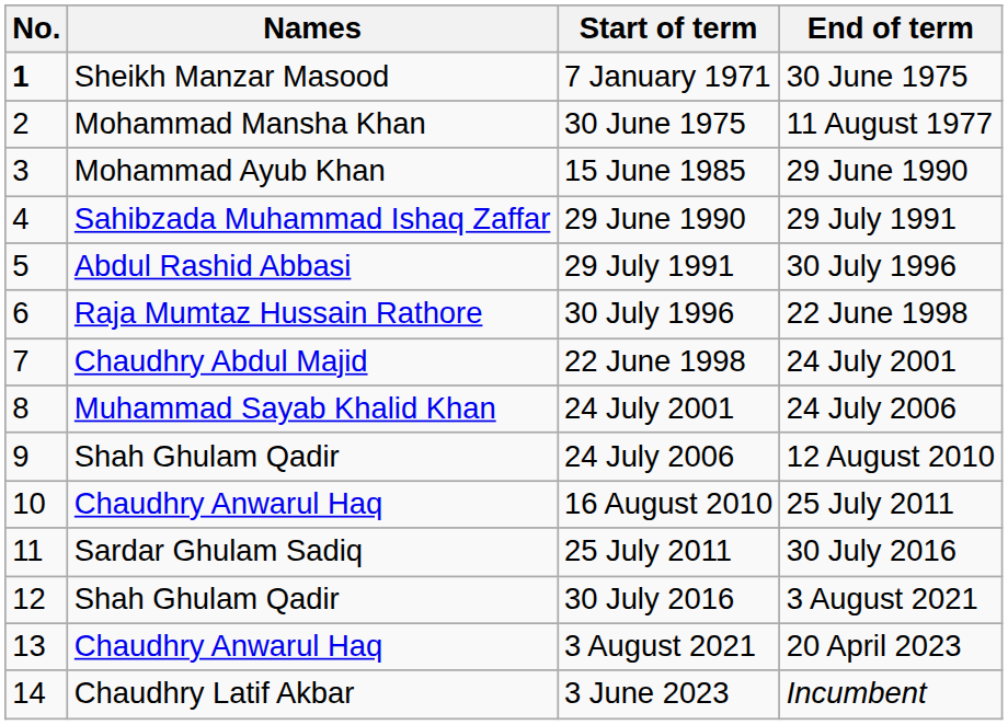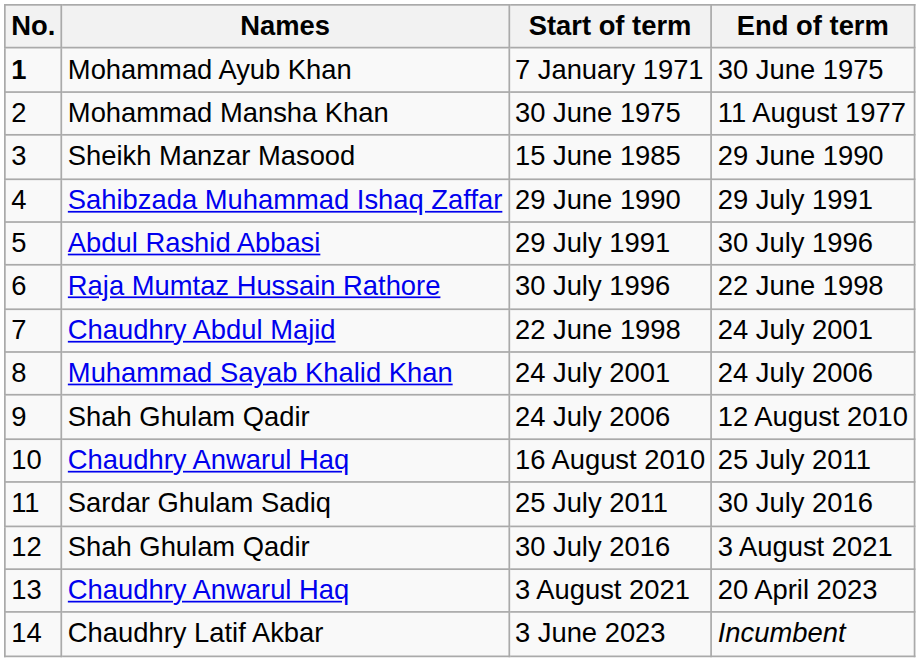 <table class="wikitable">
 <tr>
 <th>No.</th>
 <th>Names</th>
 <th>Start of term</th>
 <th>End of term</th>
 </tr>
 <tr>
 <td><strong>1</strong></td>
-<td>Sheikh Manzar Masood</td>
+<td>Mohammad Ayub Khan</td>
 <td>7 January 1971</td>
 <td>30 June 1975</td>
 </tr>
 <tr>
 <td>2</td>
 <td>Mohammad Mansha Khan</td>
 <td>30 June 1975</td>
 <td>11 August 1977</td>
 </tr>
 <tr>
 <td>3</td>
-<td>Mohammad Ayub Khan</td>
+<td>Sheikh Manzar Masood</td>
 <td>15 June 1985</td>
 <td>29 June 1990</td>
 </tr>
 <tr>
 <td>4</td>
 <td><a href='#'>Sahibzada Muhammad Ishaq Zaffar</a></td>
 <td>29 June 1990</td>
 <td>29 July 1991</td>
 </tr>
 <tr>
 <td>5</td>
 <td><a href='#'>Abdul Rashid Abbasi</a></td>
 <td>29 July 1991</td>
 <td>30 July 1996</td>
 </tr>
 <tr>
 <td>6</td>
 <td><a href='#'>Raja Mumtaz Hussain Rathore</a></td>
 <td>30 July 1996</td>
 <td>22 June 1998</td>
 </tr>
 <tr>
 <td>7</td>
 <td><a href='#'>Chaudhry Abdul Majid</a></td>
 <td>22 June 1998</td>
 <td>24 July 2001</td>
 </tr>
 <tr>
 <td>8</td>
 <td><a href='#'>Muhammad Sayab Khalid Khan</a></td>
 <td>24 July 2001</td>
 <td>24 July 2006</td>
 </tr>
 <tr>
 <td>9</td>
 <td>Shah Ghulam Qadir</td>
 <td>24 July 2006</td>
 <td>12 August 2010</td>
 </tr>
 <tr>
 <td>10</td>
 <td><a href='#'>Chaudhry Anwarul Haq</a></td>
 <td>16 August 2010</td>
 <td>25 July 2011</td>
 </tr>
 <tr>
 <td>11</td>
 <td>Sardar Ghulam Sadiq</td>
 <td>25 July 2011</td>
 <td>30 July 2016</td>
 </tr>
 <tr>
 <td>12</td>
 <td>Shah Ghulam Qadir</td>
 <td>30 July 2016</td>
 <td>3 August 2021</td>
 </tr>
 <tr>
 <td>13</td>
 <td><a href='#'>Chaudhry Anwarul Haq</a></td>
 <td>3 August 2021</td>
 <td>20 April 2023</td>
 </tr>
 <tr>
 <td>14</td>
 <td>Chaudhry Latif Akbar</td>
 <td>3 June 2023</td>
 <td><em>Incumbent</em></td>
 </tr>
 </table>
